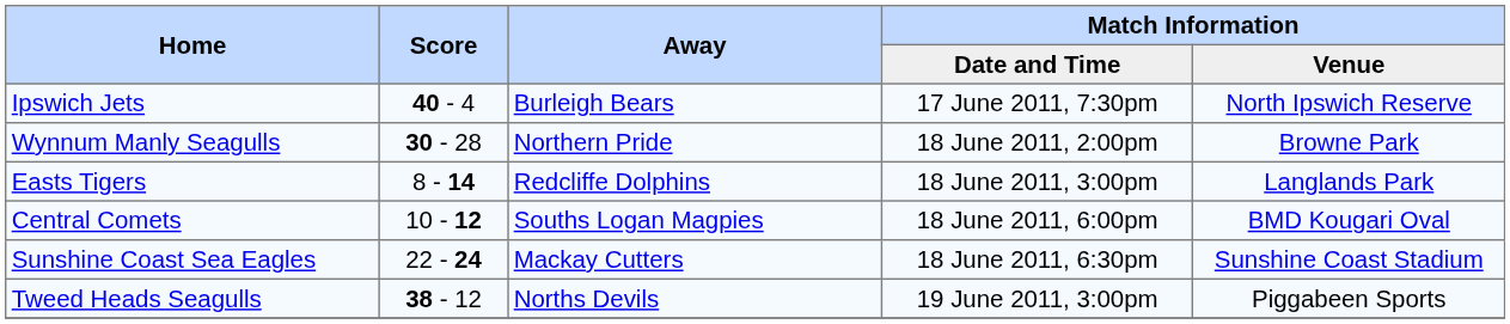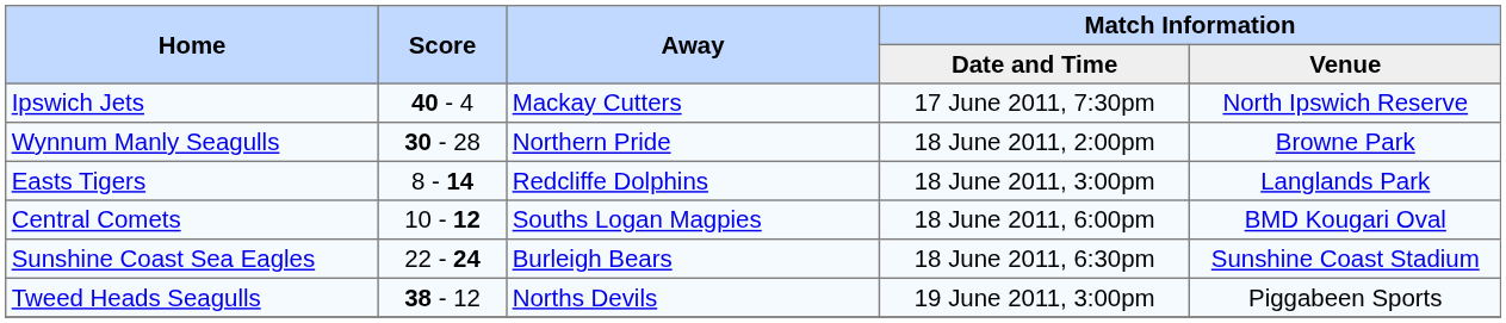 <table border=1 style="border-collapse:collapse; font-size:90%; text-align:center;" cellpadding=3 cellspacing=0>
 <tr bgcolor=#C1D8FF>
 <th rowspan=2 width=12%>Home</th>
 <th rowspan=2 width=3%>Score</th>
 <th rowspan=2 width=12%>Away</th>
 <th colspan=5>Match Information</th>
 </tr>
 <tr bgcolor=#EFEFEF>
 <th width=10%>Date and Time</th>
 <th width=10%>Venue</th>
 </tr>
 <tr bgcolor=#F5FAFF>
 <td align=left> <a href='#'>Ipswich Jets</a></td>
 <td><strong>40</strong> - 4</td>
-<td align=left> <a href='#'>Burleigh Bears</a></td>
+<td align=left> <a href='#'>Mackay Cutters</a></td>
 <td>17 June 2011, 7:30pm</td>
 <td><a href='#'>North Ipswich Reserve</a></td>
 </tr>
 <tr bgcolor=#F5FAFF>
 <td align=left> <a href='#'>Wynnum Manly Seagulls</a></td>
 <td><strong>30</strong> - 28</td>
 <td align=left> <a href='#'>Northern Pride</a></td>
 <td>18 June 2011, 2:00pm</td>
 <td><a href='#'>Browne Park</a></td>
 </tr>
 <tr bgcolor=#F5FAFF>
 <td align=left> <a href='#'>Easts Tigers</a></td>
 <td>8 - <strong>14</strong></td>
 <td align=left> <a href='#'>Redcliffe Dolphins</a></td>
 <td>18 June 2011, 3:00pm</td>
 <td><a href='#'>Langlands Park</a></td>
 </tr>
 <tr bgcolor=#F5FAFF>
 <td align=left> <a href='#'>Central Comets</a></td>
 <td>10 - <strong>12</strong></td>
 <td align=left> <a href='#'>Souths Logan Magpies</a></td>
 <td>18 June 2011, 6:00pm</td>
 <td><a href='#'>BMD Kougari Oval</a></td>
 </tr>
 <tr bgcolor=#F5FAFF>
 <td align=left> <a href='#'>Sunshine Coast Sea Eagles</a></td>
 <td>22 - <strong>24</strong></td>
-<td align=left> <a href='#'>Mackay Cutters</a></td>
+<td align=left> <a href='#'>Burleigh Bears</a></td>
 <td>18 June 2011, 6:30pm</td>
 <td><a href='#'>Sunshine Coast Stadium</a></td>
 </tr>
 <tr bgcolor=#F5FAFF>
 <td align=left> <a href='#'>Tweed Heads Seagulls</a></td>
 <td><strong>38</strong> - 12</td>
 <td align=left> <a href='#'>Norths Devils</a></td>
 <td>19 June 2011, 3:00pm</td>
 <td>Piggabeen Sports</td>
 </tr>
 <tr>
 </tr>
 </table>
